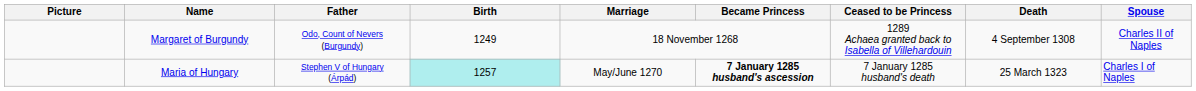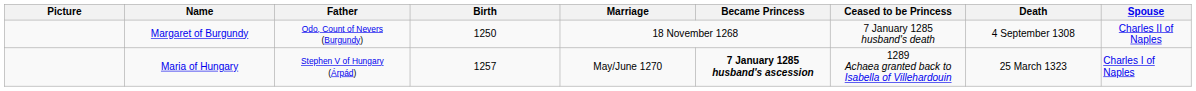 <table style="width:95%;" class="wikitable">
 <tr>
 <th style="width:8%;">Picture</th>
 <th style="width:10%;">Name</th>
 <th style="width:9%;">Father</th>
 <th style="width:10%;">Birth</th>
 <th style="width:9%;">Marriage</th>
 <th style="width:9%;">Became Princess</th>
 <th style="width:9%;">Ceased to be Princess</th>
 <th style="width:9%;">Death</th>
 <th style="width:6%;"><a href='#'>Spouse</a></th>
 </tr>
 <tr>
 <td style="text-align:center;"></td>
 <td style="text-align:center;"><a href='#'>Margaret of Burgundy</a></td>
 <td style="text-align:center;"><small><a href='#'>Odo, Count of Nevers</a><br>(<a href='#'>Burgundy</a>)</small></td>
-<td style="text-align:center;">1249</td>
+<td style="text-align:center;">1250</td>
 <td style="text-align:center;" colspan="2">18 November 1268</td>
-<td style="text-align:center;">1289<br><em>Achaea granted back to <a href='#'>Isabella of Villehardouin</a></em></td>
+<td style="text-align:center;">7 January 1285<br><em>husband's death</em></td>
 <td style="text-align:center;">4 September 1308</td>
 <td style="text-align:center;"><a href='#'>Charles II of Naples</a></td>
 </tr>
 <tr>
 <td style="text-align:center;"></td>
 <td style="text-align:center;"><a href='#'>Maria of Hungary</a></td>
 <td style="text-align:center;"><small><a href='#'>Stephen V of Hungary</a><br>(<a href='#'>Árpád</a>)</small></td>
-<td style="background: paleturquoise; text-align:center;">1257</td>
+<td style="text-align:center;">1257</td>
 <td style="text-align:center;">May/June 1270</td>
 <td style="text-align:center;"><strong>7 January 1285<br><em>husband's ascession</em></strong></td>
-<td style="text-align:center;">7 January 1285<br><em>husband's death</em></td>
+<td style="text-align:center;">1289<br><em>Achaea granted back to <a href='#'>Isabella of Villehardouin</a></em></td>
 <td style="text-align:center;">25 March 1323</td>
 <td><a href='#'>Charles I of Naples</a></td>
 </tr>
 </table>
